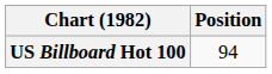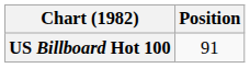 <table class="wikitable plainrowheaders" style="text-align:center">
 <tr>
 <th scope="col">Chart (1982)</th>
 <th scope="col">Position</th>
 </tr>
 <tr>
 <th scope="row">US <em>Billboard</em> Hot 100</th>
-<td>94</td>
+<td>91</td>
 </tr>
 </table>
